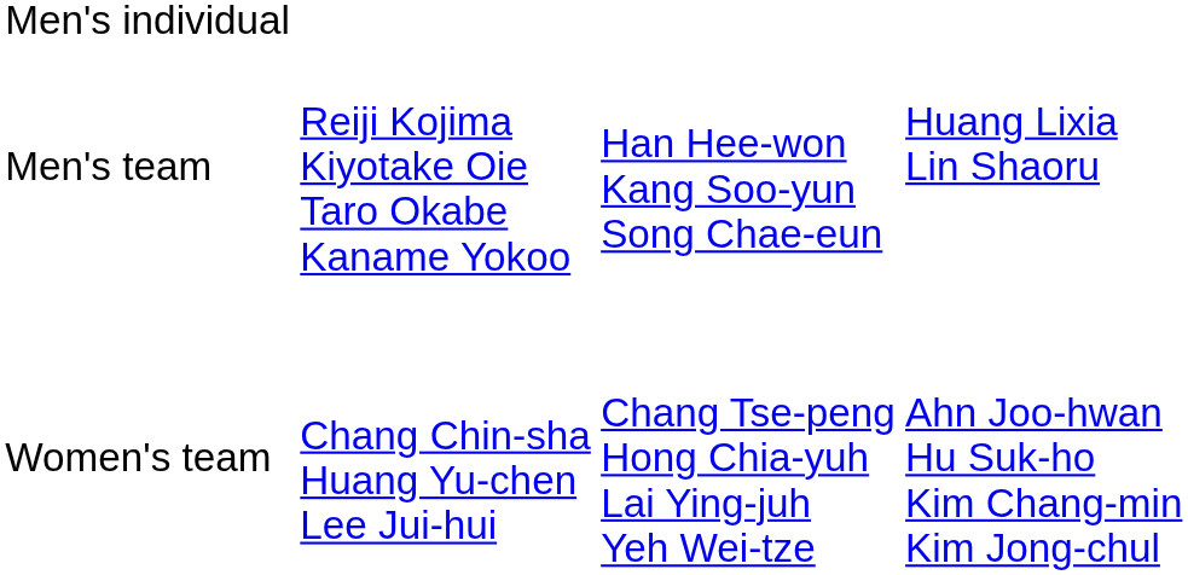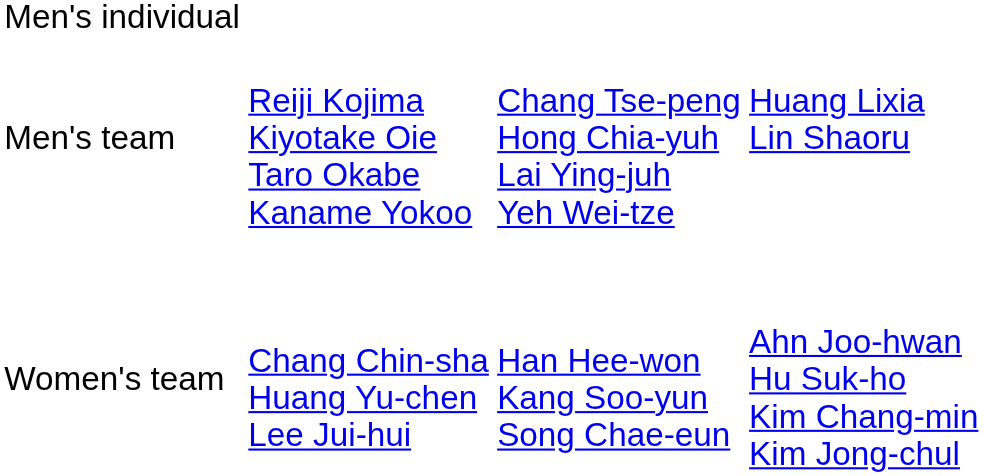 <table>
 <tr>
 <td>Men's individual<br></td>
 <td></td>
 <td></td>
 <td></td>
 </tr>
 <tr>
 <td>Men's team<br></td>
 <td><br><a href='#'>Reiji Kojima</a><br><a href='#'>Kiyotake Oie</a><br><a href='#'>Taro Okabe</a><br><a href='#'>Kaname Yokoo</a></td>
-<td><br><a href='#'>Han Hee-won</a><br><a href='#'>Kang Soo-yun</a><br><a href='#'>Song Chae-eun</a></td>
+<td><br><a href='#'>Chang Tse-peng</a><br><a href='#'>Hong Chia-yuh</a><br><a href='#'>Lai Ying-juh</a><br><a href='#'>Yeh Wei-tze</a></td>
 <td valign=top><br><a href='#'>Huang Lixia</a><br><a href='#'>Lin Shaoru</a></td>
 </tr>
 <tr>
 <td><br></td>
 <td></td>
 <td></td>
 <td></td>
 </tr>
 <tr>
 <td>Women's team<br></td>
 <td><br><a href='#'>Chang Chin-sha</a><br><a href='#'>Huang Yu-chen</a><br><a href='#'>Lee Jui-hui</a></td>
-<td><br><a href='#'>Chang Tse-peng</a><br><a href='#'>Hong Chia-yuh</a><br><a href='#'>Lai Ying-juh</a><br><a href='#'>Yeh Wei-tze</a></td>
+<td><br><a href='#'>Han Hee-won</a><br><a href='#'>Kang Soo-yun</a><br><a href='#'>Song Chae-eun</a></td>
 <td><br><a href='#'>Ahn Joo-hwan</a><br><a href='#'>Hu Suk-ho</a><br><a href='#'>Kim Chang-min</a><br><a href='#'>Kim Jong-chul</a></td>
 </tr>
 </table>
